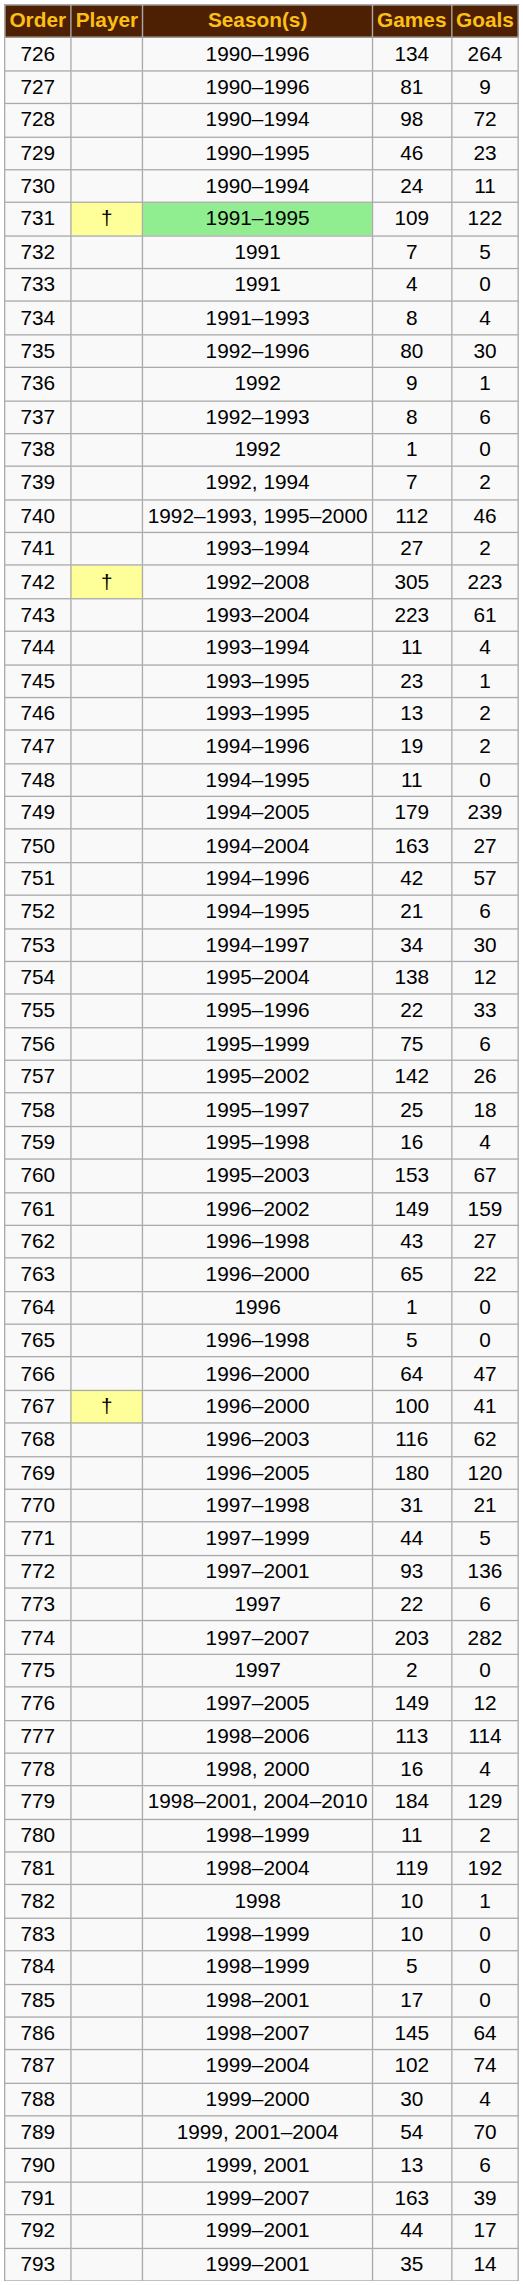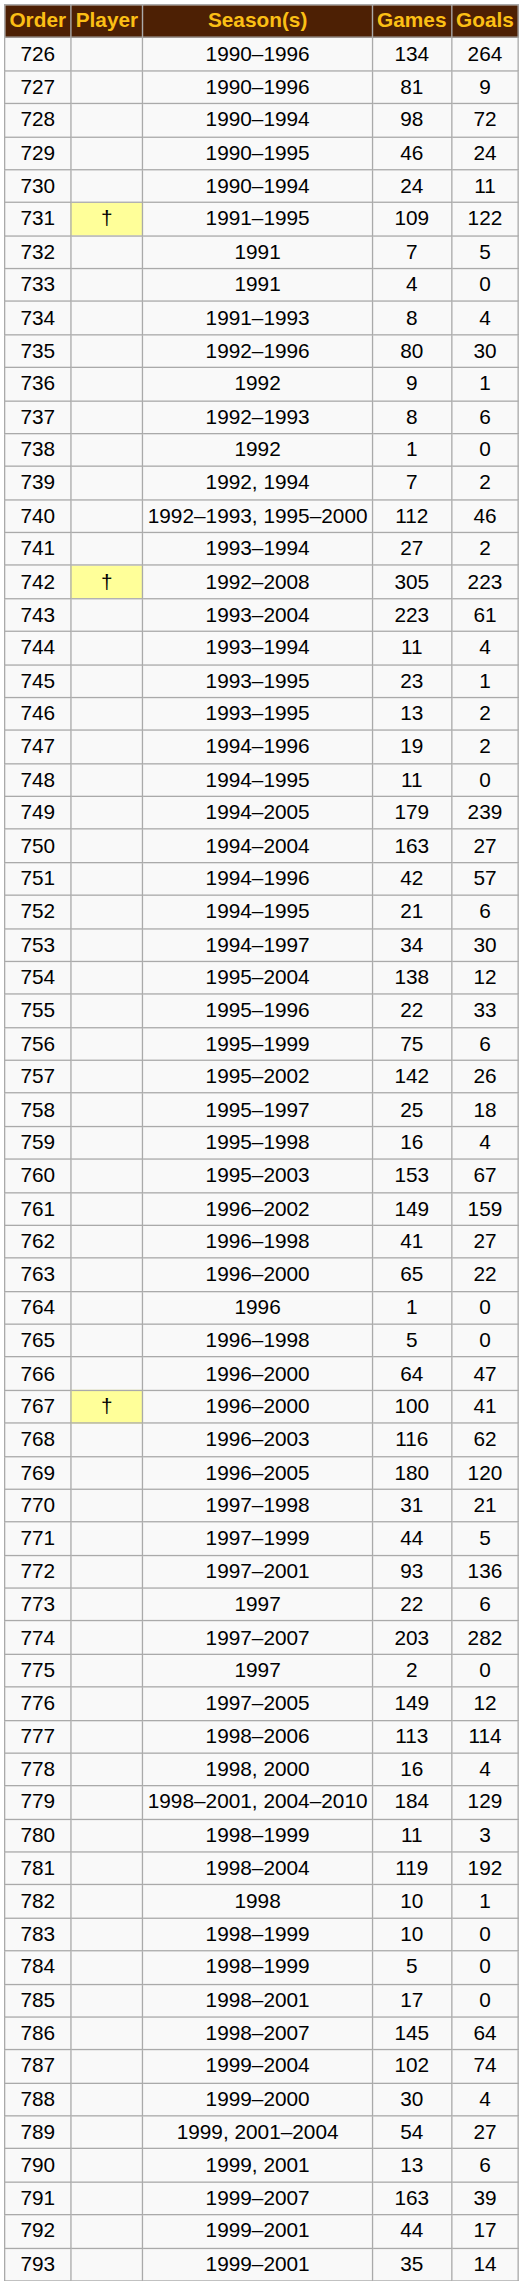 <table class="wikitable sortable" style="text-align:center; width=70%">
 <tr>
 <th style="background: #4D2004; color: #FBBF15; font-weight:bold">Order</th>
 <th style="background: #4D2004; color: #FBBF15; font-weight:bold">Player</th>
 <th style="background: #4D2004; color: #FBBF15; font-weight:bold">Season(s)</th>
 <th style="background: #4D2004; color: #FBBF15; font-weight:bold">Games</th>
 <th style="background: #4D2004; color: #FBBF15; font-weight:bold">Goals</th>
 </tr>
 <tr>
 <td>726</td>
 <td></td>
 <td>1990–1996</td>
 <td>134</td>
 <td>264</td>
 </tr>
 <tr>
 <td>727</td>
 <td></td>
 <td>1990–1996</td>
 <td>81</td>
 <td>9</td>
 </tr>
 <tr>
 <td>728</td>
 <td></td>
 <td>1990–1994</td>
 <td>98</td>
 <td>72</td>
 </tr>
 <tr>
 <td>729</td>
 <td></td>
 <td>1990–1995</td>
 <td>46</td>
-<td>23</td>
+<td>24</td>
 </tr>
 <tr>
 <td>730</td>
 <td></td>
 <td>1990–1994</td>
 <td>24</td>
 <td>11</td>
 </tr>
 <tr>
 <td>731</td>
 <td style="background:#FFFF99">†</td>
-<td style="background: lightgreen;">1991–1995</td>
+<td>1991–1995</td>
 <td>109</td>
 <td>122</td>
 </tr>
 <tr>
 <td>732</td>
 <td></td>
 <td>1991</td>
 <td>7</td>
 <td>5</td>
 </tr>
 <tr>
 <td>733</td>
 <td></td>
 <td>1991</td>
 <td>4</td>
 <td>0</td>
 </tr>
 <tr>
 <td>734</td>
 <td></td>
 <td>1991–1993</td>
 <td>8</td>
 <td>4</td>
 </tr>
 <tr>
 <td>735</td>
 <td></td>
 <td>1992–1996</td>
 <td>80</td>
 <td>30</td>
 </tr>
 <tr>
 <td>736</td>
 <td></td>
 <td>1992</td>
 <td>9</td>
 <td>1</td>
 </tr>
 <tr>
 <td>737</td>
 <td></td>
 <td>1992–1993</td>
 <td>8</td>
 <td>6</td>
 </tr>
 <tr>
 <td>738</td>
 <td></td>
 <td>1992</td>
 <td>1</td>
 <td>0</td>
 </tr>
 <tr>
 <td>739</td>
 <td></td>
 <td>1992, 1994</td>
 <td>7</td>
 <td>2</td>
 </tr>
 <tr>
 <td>740</td>
 <td></td>
 <td>1992–1993, 1995–2000</td>
 <td>112</td>
 <td>46</td>
 </tr>
 <tr>
 <td>741</td>
 <td></td>
 <td>1993–1994</td>
 <td>27</td>
 <td>2</td>
 </tr>
 <tr>
 <td>742</td>
 <td style="background:#FFFF99">†</td>
 <td>1992–2008</td>
 <td>305</td>
 <td>223</td>
 </tr>
 <tr>
 <td>743</td>
 <td></td>
 <td>1993–2004</td>
 <td>223</td>
 <td>61</td>
 </tr>
 <tr>
 <td>744</td>
 <td></td>
 <td>1993–1994</td>
 <td>11</td>
 <td>4</td>
 </tr>
 <tr>
 <td>745</td>
 <td></td>
 <td>1993–1995</td>
 <td>23</td>
 <td>1</td>
 </tr>
 <tr>
 <td>746</td>
 <td></td>
 <td>1993–1995</td>
 <td>13</td>
 <td>2</td>
 </tr>
 <tr>
 <td>747</td>
 <td></td>
 <td>1994–1996</td>
 <td>19</td>
 <td>2</td>
 </tr>
 <tr>
 <td>748</td>
 <td></td>
 <td>1994–1995</td>
 <td>11</td>
 <td>0</td>
 </tr>
 <tr>
 <td>749</td>
 <td></td>
 <td>1994–2005</td>
 <td>179</td>
 <td>239</td>
 </tr>
 <tr>
 <td>750</td>
 <td></td>
 <td>1994–2004</td>
 <td>163</td>
 <td>27</td>
 </tr>
 <tr>
 <td>751</td>
 <td></td>
 <td>1994–1996</td>
 <td>42</td>
 <td>57</td>
 </tr>
 <tr>
 <td>752</td>
 <td></td>
 <td>1994–1995</td>
 <td>21</td>
 <td>6</td>
 </tr>
 <tr>
 <td>753</td>
 <td></td>
 <td>1994–1997</td>
 <td>34</td>
 <td>30</td>
 </tr>
 <tr>
 <td>754</td>
 <td></td>
 <td>1995–2004</td>
 <td>138</td>
 <td>12</td>
 </tr>
 <tr>
 <td>755</td>
 <td></td>
 <td>1995–1996</td>
 <td>22</td>
 <td>33</td>
 </tr>
 <tr>
 <td>756</td>
 <td></td>
 <td>1995–1999</td>
 <td>75</td>
 <td>6</td>
 </tr>
 <tr>
 <td>757</td>
 <td></td>
 <td>1995–2002</td>
 <td>142</td>
 <td>26</td>
 </tr>
 <tr>
 <td>758</td>
 <td></td>
 <td>1995–1997</td>
 <td>25</td>
 <td>18</td>
 </tr>
 <tr>
 <td>759</td>
 <td></td>
 <td>1995–1998</td>
 <td>16</td>
 <td>4</td>
 </tr>
 <tr>
 <td>760</td>
 <td></td>
 <td>1995–2003</td>
 <td>153</td>
 <td>67</td>
 </tr>
 <tr>
 <td>761</td>
 <td></td>
 <td>1996–2002</td>
 <td>149</td>
 <td>159</td>
 </tr>
 <tr>
 <td>762</td>
 <td></td>
 <td>1996–1998</td>
-<td>43</td>
+<td>41</td>
 <td>27</td>
 </tr>
 <tr>
 <td>763</td>
 <td></td>
 <td>1996–2000</td>
 <td>65</td>
 <td>22</td>
 </tr>
 <tr>
 <td>764</td>
 <td></td>
 <td>1996</td>
 <td>1</td>
 <td>0</td>
 </tr>
 <tr>
 <td>765</td>
 <td></td>
 <td>1996–1998</td>
 <td>5</td>
 <td>0</td>
 </tr>
 <tr>
 <td>766</td>
 <td></td>
 <td>1996–2000</td>
 <td>64</td>
 <td>47</td>
 </tr>
 <tr>
 <td>767</td>
 <td style="background:#FFFF99">†</td>
 <td>1996–2000</td>
 <td>100</td>
 <td>41</td>
 </tr>
 <tr>
 <td>768</td>
 <td></td>
 <td>1996–2003</td>
 <td>116</td>
 <td>62</td>
 </tr>
 <tr>
 <td>769</td>
 <td></td>
 <td>1996–2005</td>
 <td>180</td>
 <td>120</td>
 </tr>
 <tr>
 <td>770</td>
 <td></td>
 <td>1997–1998</td>
 <td>31</td>
 <td>21</td>
 </tr>
 <tr>
 <td>771</td>
 <td></td>
 <td>1997–1999</td>
 <td>44</td>
 <td>5</td>
 </tr>
 <tr>
 <td>772</td>
 <td></td>
 <td>1997–2001</td>
 <td>93</td>
 <td>136</td>
 </tr>
 <tr>
 <td>773</td>
 <td></td>
 <td>1997</td>
 <td>22</td>
 <td>6</td>
 </tr>
 <tr>
 <td>774</td>
 <td></td>
 <td>1997–2007</td>
 <td>203</td>
 <td>282</td>
 </tr>
 <tr>
 <td>775</td>
 <td></td>
 <td>1997</td>
 <td>2</td>
 <td>0</td>
 </tr>
 <tr>
 <td>776</td>
 <td></td>
 <td>1997–2005</td>
 <td>149</td>
 <td>12</td>
 </tr>
 <tr>
 <td>777</td>
 <td></td>
 <td>1998–2006</td>
 <td>113</td>
 <td>114</td>
 </tr>
 <tr>
 <td>778</td>
 <td></td>
 <td>1998, 2000</td>
 <td>16</td>
 <td>4</td>
 </tr>
 <tr>
 <td>779</td>
 <td></td>
 <td>1998–2001, 2004–2010</td>
 <td>184</td>
 <td>129</td>
 </tr>
 <tr>
 <td>780</td>
 <td></td>
 <td>1998–1999</td>
 <td>11</td>
-<td>2</td>
+<td>3</td>
 </tr>
 <tr>
 <td>781</td>
 <td></td>
 <td>1998–2004</td>
 <td>119</td>
 <td>192</td>
 </tr>
 <tr>
 <td>782</td>
 <td></td>
 <td>1998</td>
 <td>10</td>
 <td>1</td>
 </tr>
 <tr>
 <td>783</td>
 <td></td>
 <td>1998–1999</td>
 <td>10</td>
 <td>0</td>
 </tr>
 <tr>
 <td>784</td>
 <td></td>
 <td>1998–1999</td>
 <td>5</td>
 <td>0</td>
 </tr>
 <tr>
 <td>785</td>
 <td></td>
 <td>1998–2001</td>
 <td>17</td>
 <td>0</td>
 </tr>
 <tr>
 <td>786</td>
 <td></td>
 <td>1998–2007</td>
 <td>145</td>
 <td>64</td>
 </tr>
 <tr>
 <td>787</td>
 <td></td>
 <td>1999–2004</td>
 <td>102</td>
 <td>74</td>
 </tr>
 <tr>
 <td>788</td>
 <td></td>
 <td>1999–2000</td>
 <td>30</td>
 <td>4</td>
 </tr>
 <tr>
 <td>789</td>
 <td></td>
 <td>1999, 2001–2004</td>
 <td>54</td>
-<td>70</td>
+<td>27</td>
 </tr>
 <tr>
 <td>790</td>
 <td></td>
 <td>1999, 2001</td>
 <td>13</td>
 <td>6</td>
 </tr>
 <tr>
 <td>791</td>
 <td></td>
 <td>1999–2007</td>
 <td>163</td>
 <td>39</td>
 </tr>
 <tr>
 <td>792</td>
 <td></td>
 <td>1999–2001</td>
 <td>44</td>
 <td>17</td>
 </tr>
 <tr>
 <td>793</td>
 <td></td>
 <td>1999–2001</td>
 <td>35</td>
 <td>14</td>
 </tr>
 </table>
